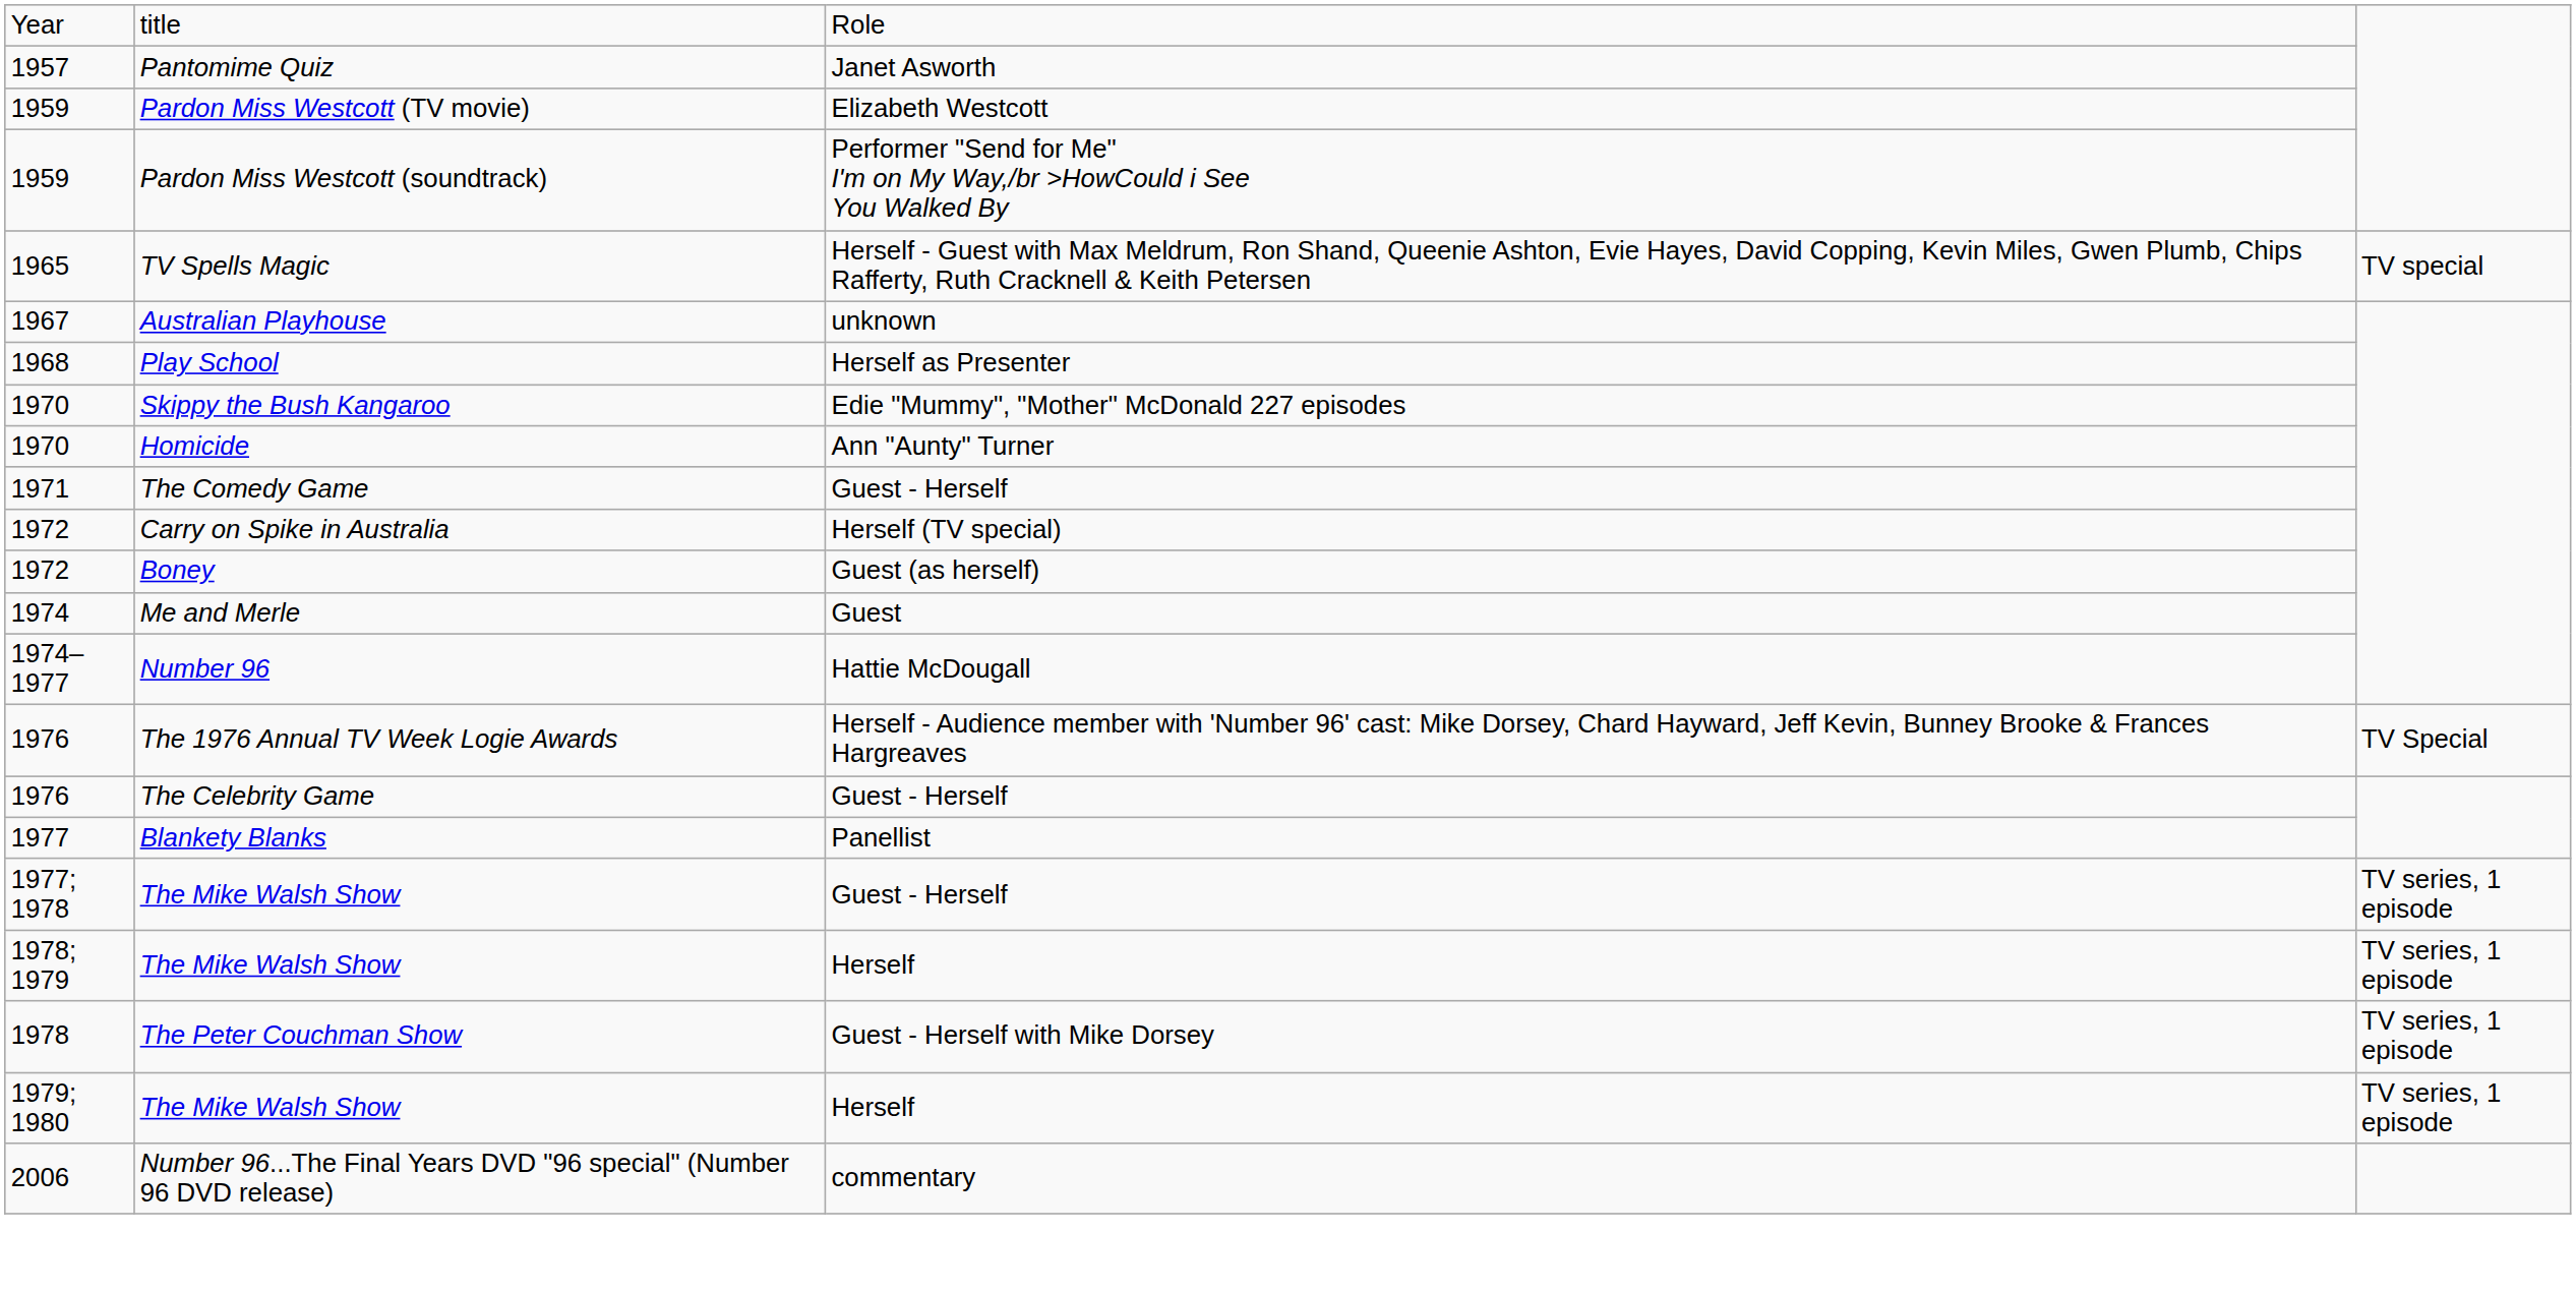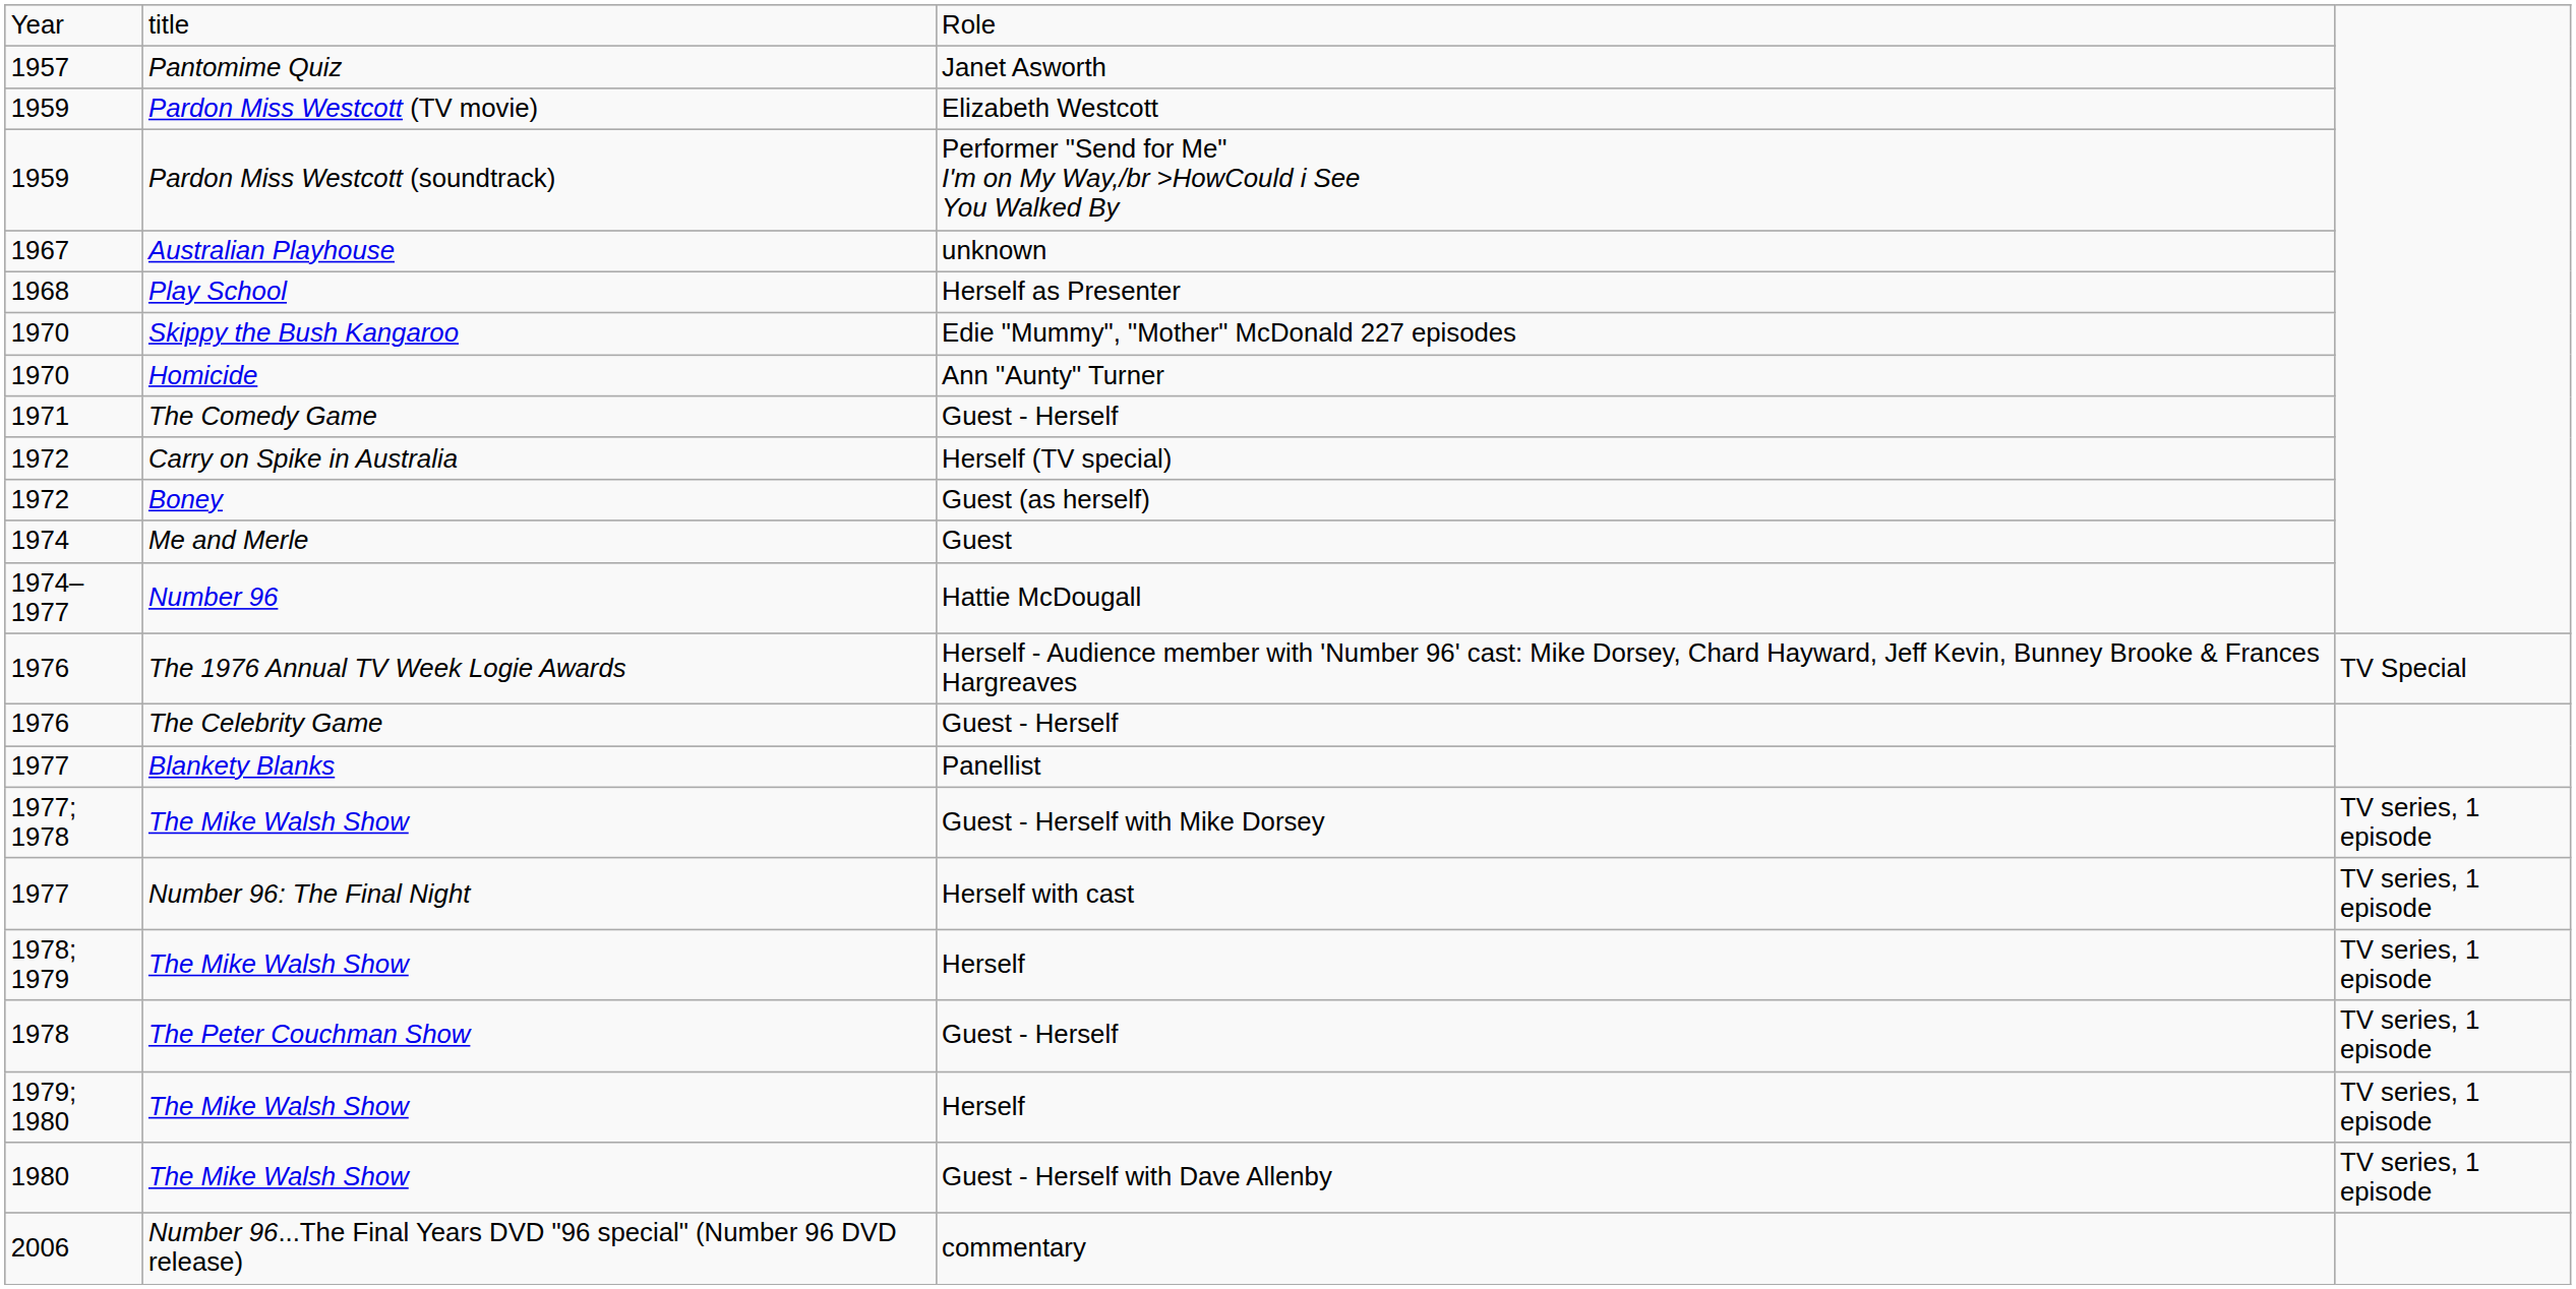 <table class="wikitable">
 <tr>
 <td>Year</td>
 <td>title</td>
 <td>Role</td>
 </tr>
 <tr>
 <td>1957</td>
 <td><em>Pantomime Quiz</em></td>
 <td>Janet Asworth</td>
 </tr>
 <tr>
 <td>1959</td>
 <td><em><a href='#'>Pardon Miss Westcott</a></em> (TV movie)</td>
 <td>Elizabeth Westcott</td>
 </tr>
 <tr>
 <td>1959</td>
 <td><em>Pardon Miss Westcott</em> (soundtrack)</td>
 <td>Performer "Send for Me"<br><em>I'm on My Way,/br >HowCould i See<br>You Walked By</em></td>
-</tr>
-<tr>
-<td>1965</td>
-<td><em>TV Spells Magic</em></td>
-<td>Herself - Guest with Max Meldrum, Ron Shand, Queenie Ashton, Evie Hayes, David Copping, Kevin Miles, Gwen Plumb, Chips Rafferty, Ruth Cracknell & Keith Petersen</td>
-<td>TV special</td>
 </tr>
 <tr>
 <td>1967</td>
 <td><em><a href='#'>Australian Playhouse</a></em></td>
 <td>unknown</td>
 </tr>
 <tr>
 <td>1968</td>
 <td><em><a href='#'>Play School</a></em></td>
 <td>Herself as Presenter</td>
 </tr>
 <tr>
 <td>1970</td>
 <td><em><a href='#'>Skippy the Bush Kangaroo</a></em></td>
 <td>Edie "Mummy", "Mother" McDonald 227 episodes</td>
 </tr>
 <tr>
 <td>1970</td>
 <td><em><a href='#'>Homicide</a></em></td>
 <td>Ann "Aunty" Turner</td>
 </tr>
 <tr>
 <td>1971</td>
 <td><em>The Comedy Game</em></td>
 <td>Guest - Herself</td>
 </tr>
 <tr>
 <td>1972</td>
 <td><em>Carry on Spike in Australia</em></td>
 <td>Herself (TV special)</td>
 </tr>
 <tr>
 <td>1972</td>
 <td><em><a href='#'>Boney</a></em></td>
 <td>Guest (as herself)</td>
 </tr>
 <tr>
 <td>1974</td>
 <td><em>Me and Merle</em></td>
 <td>Guest</td>
 </tr>
 <tr>
 <td>1974–1977</td>
 <td><em><a href='#'>Number 96</a></em></td>
 <td>Hattie McDougall</td>
 </tr>
 <tr>
 <td>1976</td>
 <td><em>The 1976 Annual TV Week Logie Awards</em></td>
 <td>Herself - Audience member with 'Number 96' cast: Mike Dorsey, Chard Hayward, Jeff Kevin, Bunney Brooke & Frances Hargreaves</td>
 <td>TV Special</td>
 </tr>
 <tr>
 <td>1976</td>
 <td><em>The Celebrity Game</em></td>
 <td>Guest - Herself</td>
 </tr>
 <tr>
 <td>1977</td>
 <td><em><a href='#'>Blankety Blanks</a></em></td>
 <td>Panellist</td>
 </tr>
 <tr>
 <td>1977; 1978</td>
 <td><em><a href='#'>The Mike Walsh Show</a></em></td>
-<td>Guest - Herself</td>
+<td>Guest - Herself with Mike Dorsey</td>
+<td>TV series, 1 episode</td>
+</tr>
+<tr>
+<td>1977</td>
+<td><em>Number 96: The Final Night</em></td>
+<td>Herself with cast</td>
 <td>TV series, 1 episode</td>
 </tr>
 <tr>
 <td>1978; 1979</td>
 <td><em><a href='#'>The Mike Walsh Show</a></em></td>
 <td>Herself</td>
 <td>TV series, 1 episode</td>
 </tr>
 <tr>
 <td>1978</td>
 <td><em><a href='#'>The Peter Couchman Show</a></em></td>
-<td>Guest - Herself with Mike Dorsey</td>
+<td>Guest - Herself</td>
 <td>TV series, 1 episode</td>
 </tr>
 <tr>
 <td>1979; 1980</td>
 <td><em><a href='#'>The Mike Walsh Show</a></em></td>
 <td>Herself</td>
 <td>TV series, 1 episode</td>
 </tr>
 <tr>
+<td>1980</td>
+<td><em><a href='#'>The Mike Walsh Show</a></em></td>
+<td>Guest - Herself with Dave Allenby</td>
+<td>TV series, 1 episode</td>
+</tr>
+<tr>
 <td>2006</td>
 <td><em>Number 96</em>...The Final Years DVD "96 special" (Number 96 DVD release)</td>
 <td>commentary</td>
 </tr>
 </table>
